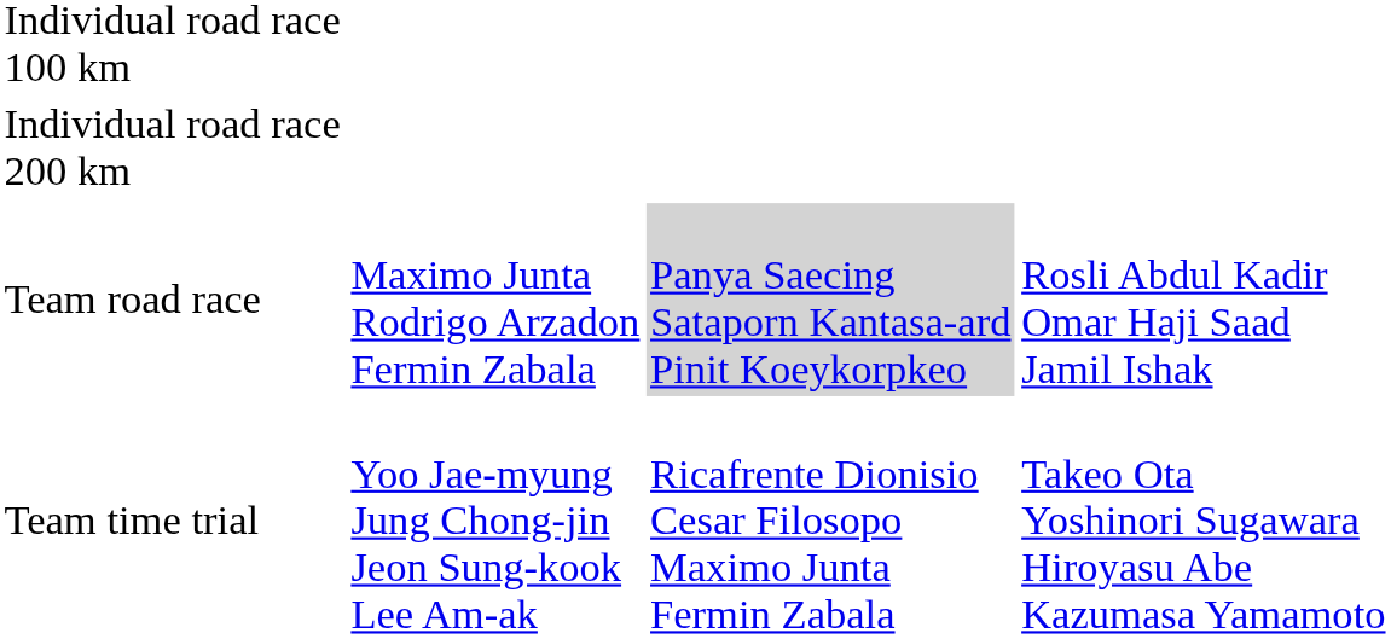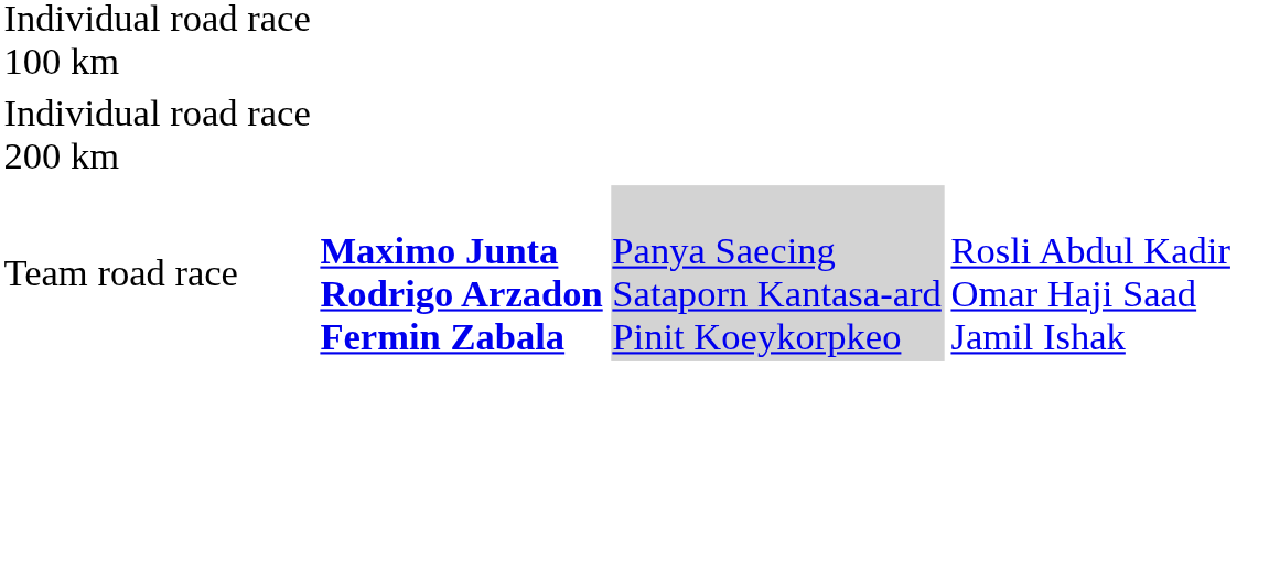 <table>
 <tr>
 <td>Individual road race<br>100 km</td>
 <td></td>
 <td></td>
 <td></td>
 </tr>
 <tr>
 <td>Individual road race<br>200 km</td>
 <td></td>
 <td></td>
 <td></td>
 </tr>
 <tr>
 <td>Team road race</td>
-<td><br><a href='#'>Maximo Junta</a><br><a href='#'>Rodrigo Arzadon</a><br><a href='#'>Fermin Zabala</a></td>
+<td><strong><br><a href='#'>Maximo Junta</a><br><a href='#'>Rodrigo Arzadon</a><br><a href='#'>Fermin Zabala</a></strong></td>
 <td style="background: lightgrey;"><br><a href='#'>Panya Saecing</a><br><a href='#'>Sataporn Kantasa-ard</a><br><a href='#'>Pinit Koeykorpkeo</a></td>
 <td><br><a href='#'>Rosli Abdul Kadir</a><br><a href='#'>Omar Haji Saad</a><br><a href='#'>Jamil Ishak</a></td>
 </tr>
-<tr>
-<td>Team time trial</td>
-<td><br><a href='#'>Yoo Jae-myung</a><br><a href='#'>Jung Chong-jin</a><br><a href='#'>Jeon Sung-kook</a><br><a href='#'>Lee Am-ak</a></td>
-<td><br><a href='#'>Ricafrente Dionisio</a><br><a href='#'>Cesar Filosopo</a><br><a href='#'>Maximo Junta</a><br><a href='#'>Fermin Zabala</a></td>
-<td><br><a href='#'>Takeo Ota</a><br><a href='#'>Yoshinori Sugawara</a><br><a href='#'>Hiroyasu Abe</a><br><a href='#'>Kazumasa Yamamoto</a></td>
-</tr>
 </table>
